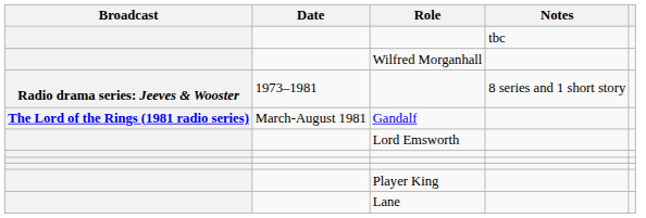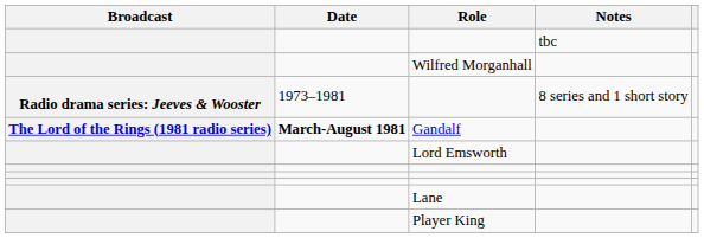 <table class="wikitable plainrowheaders sortable" style="margin-right: 0;">
 <tr>
 <th scope="col">Broadcast</th>
 <th scope="col">Date</th>
 <th scope="col">Role</th>
 <th scope="col" class="unsortable">Notes</th>
 <th scope="col" class="unsortable"></th>
 </tr>
 <tr>
 <th scope="row"></th>
 <td></td>
 <td></td>
 <td>tbc</td>
 <td style="text-align: center;"></td>
 </tr>
 <tr>
 <th scope="row"></th>
 <td></td>
 <td>Wilfred Morganhall</td>
 <td></td>
 <td style="text-align: center;"></td>
 </tr>
 <tr>
 <th scope="row"><br>Radio drama series: <em>Jeeves & Wooster</em></th>
 <td>1973–1981</td>
 <td></td>
 <td>8 series and 1 short story</td>
 </tr>
 <tr>
 <th><a href='#'>The Lord of the Rings (1981 radio series)</a></th>
-<td>March-August 1981</td>
+<td><strong>March-August 1981</strong></td>
 <td><a href='#'>Gandalf</a></td>
 <td></td>
 <td></td>
 </tr>
 <tr>
 <th scope="row"></th>
 <td></td>
 <td>Lord Emsworth</td>
 <td></td>
 <td style="text-align: center;"></td>
 </tr>
 <tr>
 <th scope="row"></th>
 <td></td>
 <td></td>
 <td></td>
 <td style="text-align: center;"></td>
 </tr>
 <tr>
 <th scope="row"></th>
 <td></td>
 <td></td>
 <td></td>
 <td style="text-align: center;"></td>
 </tr>
 <tr>
 <th scope="row"></th>
 <td></td>
 <td></td>
 <td></td>
 <td style="text-align: center;"></td>
 </tr>
 <tr>
 <th scope="row"></th>
 <td></td>
-<td>Player King</td>
+<td>Lane</td>
 <td></td>
 <td style="text-align: center;"></td>
 </tr>
 <tr>
 <th scope="row"></th>
 <td></td>
-<td>Lane</td>
+<td>Player King</td>
 <td></td>
 <td style="text-align: center;"></td>
 </tr>
 </table>
